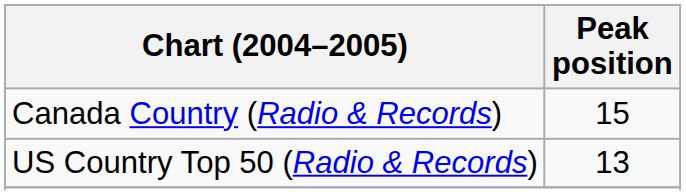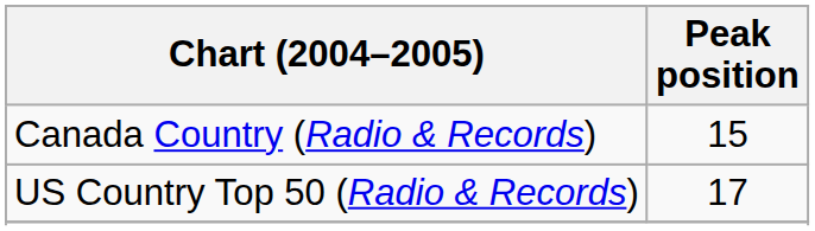 <table class="wikitable sortable">
 <tr>
 <th align="left">Chart (2004–2005)</th>
 <th align="center">Peak<br>position</th>
 </tr>
 <tr>
 <td>Canada <a href='#'>Country</a> (<em><a href='#'>Radio & Records</a></em>)</td>
 <td align="center">15</td>
 </tr>
 <tr>
 <td>US Country Top 50 (<em><a href='#'>Radio & Records</a></em>)</td>
-<td align="center">13</td>
+<td align="center">17</td>
 </tr>
 <tr>
 </tr>
 <tr>
 </tr>
 <tr>
 </tr>
 </table>
